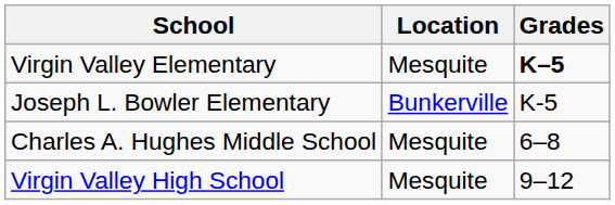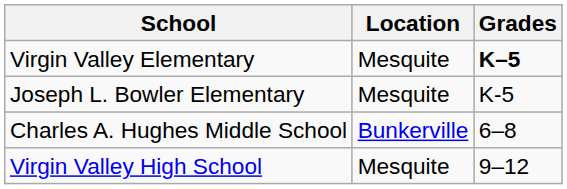 <table class="wikitable" style="font-size: 95%;" |>
 <tr>
 <th>School</th>
 <th>Location</th>
 <th>Grades</th>
 </tr>
 <tr>
 <td>Virgin Valley Elementary</td>
 <td>Mesquite</td>
 <td><strong>K–5</strong></td>
 </tr>
 <tr>
 <td>Joseph L. Bowler Elementary</td>
-<td><a href='#'>Bunkerville</a></td>
+<td>Mesquite</td>
 <td>K-5</td>
 </tr>
 <tr>
 <td>Charles A. Hughes Middle School</td>
-<td>Mesquite</td>
+<td><a href='#'>Bunkerville</a></td>
 <td>6–8</td>
 </tr>
 <tr>
 <td><a href='#'>Virgin Valley High School</a></td>
 <td>Mesquite</td>
 <td>9–12</td>
 </tr>
 </table>
